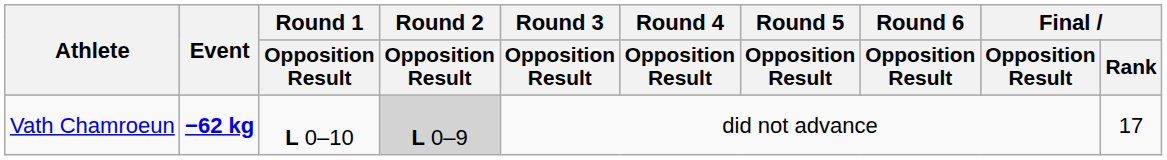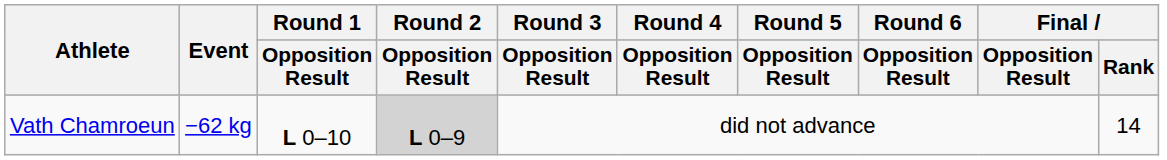 <table class="wikitable" style="font-size:90%">
 <tr>
 <th rowspan="2">Athlete</th>
 <th rowspan="2">Event</th>
 <th>Round 1</th>
 <th>Round 2</th>
 <th>Round 3</th>
 <th>Round 4</th>
 <th>Round 5</th>
 <th>Round 6</th>
 <th colspan=2>Final / </th>
 </tr>
 <tr style="font-size: 95%">
 <th>Opposition<br>Result</th>
 <th>Opposition<br>Result</th>
 <th>Opposition<br>Result</th>
 <th>Opposition<br>Result</th>
 <th>Opposition<br>Result</th>
 <th>Opposition<br>Result</th>
 <th>Opposition<br>Result</th>
 <th>Rank</th>
 </tr>
 <tr align=center>
 <td align=left><a href='#'>Vath Chamroeun</a></td>
-<td align=left><strong><a href='#'>−62 kg</a></strong></td>
+<td align=left><a href='#'>−62 kg</a></td>
 <td><br><strong>L</strong> 0–10</td>
 <td style="background: lightgrey;"><br><strong>L</strong> 0–9</td>
 <td colspan=5>did not advance</td>
-<td>17</td>
+<td>14</td>
 </tr>
 </table>
